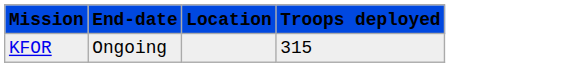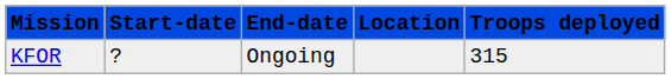 <table class="wikitable">
 <tr>
 <th style="background:#0048E0" rowspan="1"><span>Mission</span></th>
+<th style="background:#0048E0" rowspan="1"><span>Start-date</span></th>
 <th style="background:#0048E0" rowspan="1"><span>End-date</span></th>
 <th style="background:#0048E0" rowspan="1"><span>Location</span></th>
 <th style="background:#0048E0" rowspan="1"><span>Troops deployed</span></th>
 </tr>
 <tr>
 <td style="background:#efefef"> <a href='#'>KFOR</a></td>
+<td style="background:#efefef">?</td>
 <td style="background:#efefef">Ongoing</td>
 <td style="background:#efefef"></td>
 <td style="background:#efefef">315</td>
 </tr>
 </table>
